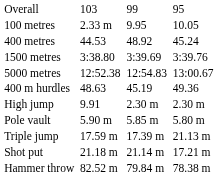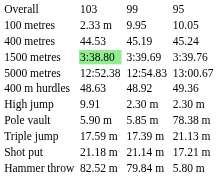 <table>
 <tr>
 <td>Overall</td>
 <td></td>
 <td>103</td>
 <td></td>
 <td>99</td>
 <td></td>
 <td>95</td>
 </tr>
 <tr>
 <td>100 metres</td>
 <td></td>
 <td>2.33 m</td>
 <td></td>
 <td>9.95</td>
 <td></td>
 <td>10.05</td>
 </tr>
 <tr>
 <td>400 metres</td>
 <td></td>
 <td>44.53</td>
 <td></td>
-<td>48.92</td>
+<td>45.19</td>
 <td></td>
 <td>45.24</td>
 </tr>
 <tr>
 <td>1500 metres</td>
 <td></td>
-<td>3:38.80</td>
+<td style="background: lightgreen;">3:38.80</td>
 <td></td>
 <td>3:39.69</td>
 <td></td>
 <td>3:39.76</td>
 </tr>
 <tr>
 <td>5000 metres</td>
 <td></td>
 <td>12:52.38</td>
 <td></td>
 <td>12:54.83</td>
 <td></td>
 <td>13:00.67</td>
 </tr>
 <tr>
 <td>400 m hurdles</td>
 <td></td>
 <td>48.63</td>
 <td></td>
-<td>45.19</td>
+<td>48.92</td>
 <td></td>
 <td>49.36</td>
 </tr>
 <tr>
 <td>High jump</td>
 <td></td>
 <td>9.91</td>
 <td></td>
 <td>2.30 m</td>
 <td></td>
 <td>2.30 m</td>
 </tr>
 <tr>
 <td>Pole vault</td>
 <td></td>
 <td>5.90 m</td>
 <td></td>
 <td>5.85 m</td>
 <td></td>
-<td>5.80 m</td>
+<td>78.38 m</td>
 </tr>
 <tr>
 <td>Triple jump</td>
 <td></td>
 <td>17.59 m</td>
 <td></td>
 <td>17.39 m</td>
 <td></td>
 <td>21.13 m</td>
 </tr>
 <tr>
 <td>Shot put</td>
 <td></td>
 <td>21.18 m</td>
 <td></td>
 <td>21.14 m</td>
 <td></td>
 <td>17.21 m</td>
 </tr>
 <tr>
 <td>Hammer throw</td>
 <td></td>
 <td>82.52 m</td>
 <td></td>
 <td>79.84 m</td>
 <td></td>
-<td>78.38 m</td>
+<td>5.80 m</td>
 </tr>
 <tr>
 </tr>
 </table>
